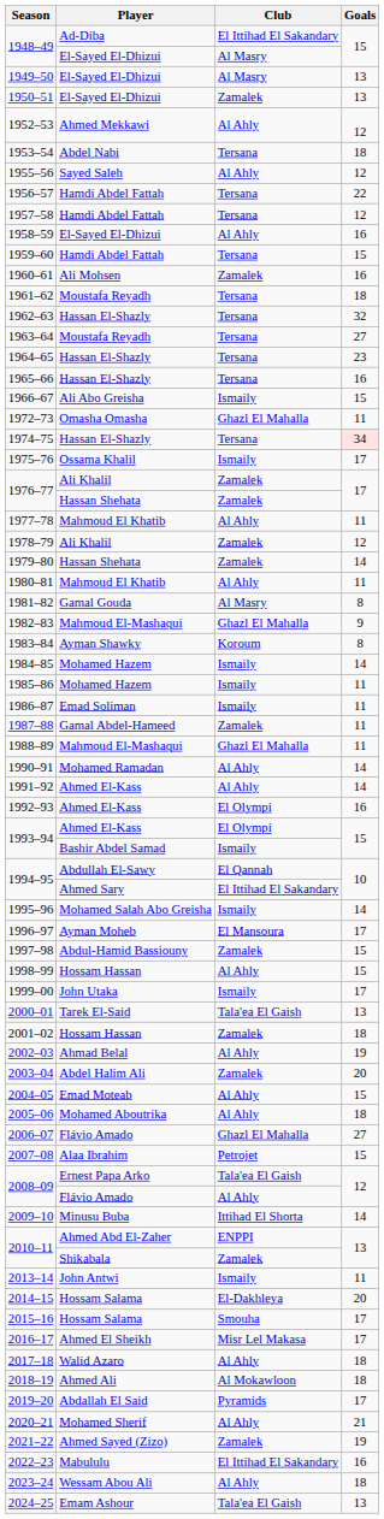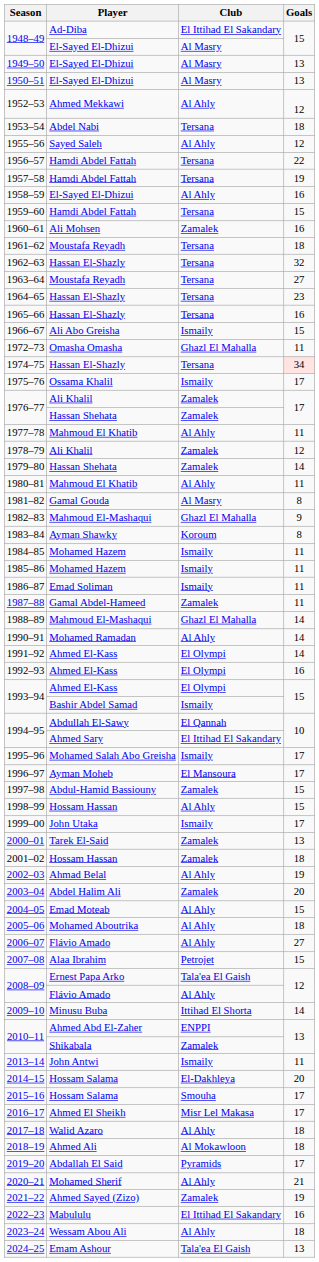 <table class="wikitable" >
 <tr>
 <th>Season</th>
 <th>Player</th>
 <th>Club</th>
 <th>Goals</th>
 </tr>
 <tr>
 <td rowspan="2" style="text-align:center;"><a href='#'>1948–49</a></td>
 <td> <a href='#'>Ad-Diba</a></td>
 <td><a href='#'>El Ittihad El Sakandary</a></td>
 <td rowspan="2" style="text-align:center;">15</td>
 </tr>
 <tr>
 <td> <a href='#'>El-Sayed El-Dhizui</a></td>
 <td><a href='#'>Al Masry</a></td>
 </tr>
 <tr>
 <td style="text-align:center;"><a href='#'>1949–50</a></td>
 <td> <a href='#'>El-Sayed El-Dhizui</a></td>
 <td><a href='#'>Al Masry</a></td>
 <td style="text-align:center;">13</td>
 </tr>
 <tr>
 <td style="text-align:center;"><a href='#'>1950–51</a></td>
 <td> <a href='#'>El-Sayed El-Dhizui</a></td>
-<td><a href='#'>Zamalek</a></td>
+<td><a href='#'>Al Masry</a></td>
 <td style="text-align:center;">13</td>
 </tr>
 <tr>
 <td style="text-align:center;">1952–53</td>
 <td> <a href='#'>Ahmed Mekkawi</a></td>
 <td><a href='#'>Al Ahly</a></td>
 <td style="text-align:center;"><br>12</td>
 </tr>
 <tr>
 <td style="text-align:center;">1953–54</td>
 <td> <a href='#'>Abdel Nabi</a></td>
 <td><a href='#'>Tersana</a></td>
 <td style="text-align:center;">18</td>
 </tr>
 <tr>
 <td style="text-align:center;">1955–56</td>
 <td> <a href='#'>Sayed Saleh</a></td>
 <td><a href='#'>Al Ahly</a></td>
 <td style="text-align:center;">12</td>
 </tr>
 <tr>
 <td style="text-align:center;">1956–57</td>
 <td> <a href='#'>Hamdi Abdel Fattah</a></td>
 <td><a href='#'>Tersana</a></td>
 <td style="text-align:center;">22</td>
 </tr>
 <tr>
 <td style="text-align:center;">1957–58</td>
 <td> <a href='#'>Hamdi Abdel Fattah</a></td>
 <td><a href='#'>Tersana</a></td>
-<td style="text-align:center;">12</td>
+<td style="text-align:center;">19</td>
 </tr>
 <tr>
 <td style="text-align:center;">1958–59</td>
 <td> <a href='#'>El-Sayed El-Dhizui</a></td>
 <td><a href='#'>Al Ahly</a></td>
 <td style="text-align:center;">16</td>
 </tr>
 <tr>
 <td style="text-align:center;">1959–60</td>
 <td> <a href='#'>Hamdi Abdel Fattah</a></td>
 <td><a href='#'>Tersana</a></td>
 <td style="text-align:center;">15</td>
 </tr>
 <tr>
 <td style="text-align:center;">1960–61</td>
 <td> <a href='#'>Ali Mohsen</a></td>
 <td><a href='#'>Zamalek</a></td>
 <td style="text-align:center;">16</td>
 </tr>
 <tr>
 <td style="text-align:center;">1961–62</td>
 <td> <a href='#'>Moustafa Reyadh</a></td>
 <td><a href='#'>Tersana</a></td>
 <td style="text-align:center;">18</td>
 </tr>
 <tr>
 <td style="text-align:center;">1962–63</td>
 <td> <a href='#'>Hassan El-Shazly</a></td>
 <td><a href='#'>Tersana</a></td>
 <td style="text-align:center;">32</td>
 </tr>
 <tr>
 <td style="text-align:center;">1963–64</td>
 <td> <a href='#'>Moustafa Reyadh</a></td>
 <td><a href='#'>Tersana</a></td>
 <td style="text-align:center;">27</td>
 </tr>
 <tr>
 <td style="text-align:center;">1964–65</td>
 <td> <a href='#'>Hassan El-Shazly</a></td>
 <td><a href='#'>Tersana</a></td>
 <td style="text-align:center;">23</td>
 </tr>
 <tr>
 <td style="text-align:center;">1965–66</td>
 <td> <a href='#'>Hassan El-Shazly</a></td>
 <td><a href='#'>Tersana</a></td>
 <td style="text-align:center;">16</td>
 </tr>
 <tr>
 <td style="text-align:center;">1966–67</td>
 <td> <a href='#'>Ali Abo Greisha</a></td>
 <td><a href='#'>Ismaily</a></td>
 <td style="text-align:center;">15</td>
 </tr>
 <tr>
 <td style="text-align:center;">1972–73</td>
 <td> <a href='#'>Omasha Omasha</a></td>
 <td><a href='#'>Ghazl El Mahalla</a></td>
 <td style="text-align:center;">11</td>
 </tr>
 <tr>
 <td style="text-align:center;">1974–75</td>
 <td> <a href='#'>Hassan El-Shazly</a></td>
 <td><a href='#'>Tersana</a></td>
 <td style="text-align:center;" bgcolor=mistyrose>34</td>
 </tr>
 <tr>
 <td style="text-align:center;">1975–76</td>
 <td> <a href='#'>Ossama Khalil</a></td>
 <td><a href='#'>Ismaily</a></td>
 <td style="text-align:center;">17</td>
 </tr>
 <tr>
 <td rowspan="2" style="text-align:center;">1976–77</td>
 <td> <a href='#'>Ali Khalil</a></td>
 <td><a href='#'>Zamalek</a></td>
 <td rowspan="2" style="text-align:center;">17</td>
 </tr>
 <tr>
 <td> <a href='#'>Hassan Shehata</a></td>
 <td><a href='#'>Zamalek</a></td>
 </tr>
 <tr>
 <td style="text-align:center;">1977–78</td>
 <td> <a href='#'>Mahmoud El Khatib</a></td>
 <td><a href='#'>Al Ahly</a></td>
 <td style="text-align:center;">11</td>
 </tr>
 <tr>
 <td style="text-align:center;">1978–79</td>
 <td> <a href='#'>Ali Khalil</a></td>
 <td><a href='#'>Zamalek</a></td>
 <td style="text-align:center;">12</td>
 </tr>
 <tr>
 <td style="text-align:center;">1979–80</td>
 <td> <a href='#'>Hassan Shehata</a></td>
 <td><a href='#'>Zamalek</a></td>
 <td style="text-align:center;">14</td>
 </tr>
 <tr>
 <td style="text-align:center;">1980–81</td>
 <td> <a href='#'>Mahmoud El Khatib</a></td>
 <td><a href='#'>Al Ahly</a></td>
 <td style="text-align:center;">11</td>
 </tr>
 <tr>
 <td style="text-align:center;">1981–82</td>
 <td> <a href='#'>Gamal Gouda</a></td>
 <td><a href='#'>Al Masry</a></td>
 <td style="text-align:center;">8</td>
 </tr>
 <tr>
 <td style="text-align:center;">1982–83</td>
 <td> <a href='#'>Mahmoud El-Mashaqui</a></td>
 <td><a href='#'>Ghazl El Mahalla</a></td>
 <td style="text-align:center;">9</td>
 </tr>
 <tr>
 <td style="text-align:center;">1983–84</td>
 <td> <a href='#'>Ayman Shawky</a></td>
 <td><a href='#'>Koroum</a></td>
 <td style="text-align:center;">8</td>
 </tr>
 <tr>
 <td style="text-align:center;">1984–85</td>
 <td> <a href='#'>Mohamed Hazem</a></td>
 <td><a href='#'>Ismaily</a></td>
-<td style="text-align:center;">14</td>
+<td style="text-align:center;">11</td>
 </tr>
 <tr>
 <td style="text-align:center;">1985–86</td>
 <td> <a href='#'>Mohamed Hazem</a></td>
 <td><a href='#'>Ismaily</a></td>
 <td style="text-align:center;">11</td>
 </tr>
 <tr>
 <td style="text-align:center;">1986–87</td>
 <td> <a href='#'>Emad Soliman</a></td>
 <td><a href='#'>Ismaily</a></td>
 <td style="text-align:center;">11</td>
 </tr>
 <tr>
 <td style="text-align:center;"><a href='#'>1987–88</a></td>
 <td> <a href='#'>Gamal Abdel-Hameed</a></td>
 <td><a href='#'>Zamalek</a></td>
 <td style="text-align:center;">11</td>
 </tr>
 <tr>
 <td style="text-align:center;">1988–89</td>
 <td> <a href='#'>Mahmoud El-Mashaqui</a></td>
 <td><a href='#'>Ghazl El Mahalla</a></td>
-<td style="text-align:center;">11</td>
+<td style="text-align:center;">14</td>
 </tr>
 <tr>
 <td style="text-align:center;">1990–91</td>
 <td> <a href='#'>Mohamed Ramadan</a></td>
 <td><a href='#'>Al Ahly</a></td>
 <td style="text-align:center;">14</td>
 </tr>
 <tr>
 <td style="text-align:center;">1991–92</td>
 <td> <a href='#'>Ahmed El-Kass</a></td>
-<td><a href='#'>Al Ahly</a></td>
+<td><a href='#'>El Olympi</a></td>
 <td style="text-align:center;">14</td>
 </tr>
 <tr>
 <td style="text-align:center;">1992–93</td>
 <td> <a href='#'>Ahmed El-Kass</a></td>
 <td><a href='#'>El Olympi</a></td>
 <td style="text-align:center;">16</td>
 </tr>
 <tr>
 <td rowspan="2" style="text-align:center;">1993–94</td>
 <td> <a href='#'>Ahmed El-Kass</a></td>
 <td><a href='#'>El Olympi</a></td>
 <td rowspan="2" style="text-align:center;">15</td>
 </tr>
 <tr>
 <td> <a href='#'>Bashir Abdel Samad</a></td>
 <td><a href='#'>Ismaily</a></td>
 </tr>
 <tr>
 <td rowspan="2" style="text-align:center;">1994–95</td>
 <td> <a href='#'>Abdullah El-Sawy</a></td>
 <td><a href='#'>El Qannah</a></td>
 <td rowspan="2" style="text-align:center;">10</td>
 </tr>
 <tr>
 <td> <a href='#'>Ahmed Sary</a></td>
 <td><a href='#'>El Ittihad El Sakandary</a></td>
 </tr>
 <tr>
 <td style="text-align:center;">1995–96</td>
 <td> <a href='#'>Mohamed Salah Abo Greisha</a></td>
 <td><a href='#'>Ismaily</a></td>
-<td style="text-align:center;">14</td>
+<td style="text-align:center;">17</td>
 </tr>
 <tr>
 <td style="text-align:center;">1996–97</td>
 <td> <a href='#'>Ayman Moheb</a></td>
 <td><a href='#'>El Mansoura</a></td>
 <td style="text-align:center;">17</td>
 </tr>
 <tr>
 <td style="text-align:center;">1997–98</td>
 <td> <a href='#'>Abdul-Hamid Bassiouny</a></td>
 <td><a href='#'>Zamalek</a></td>
 <td style="text-align:center;">15</td>
 </tr>
 <tr>
 <td style="text-align:center;">1998–99</td>
 <td> <a href='#'>Hossam Hassan</a></td>
 <td><a href='#'>Al Ahly</a></td>
 <td style="text-align:center;">15</td>
 </tr>
 <tr>
 <td style="text-align:center;">1999–00</td>
 <td> <a href='#'>John Utaka</a></td>
 <td><a href='#'>Ismaily</a></td>
 <td style="text-align:center;">17</td>
 </tr>
 <tr>
 <td style="text-align:center;"><a href='#'>2000–01</a></td>
 <td> <a href='#'>Tarek El-Said</a></td>
-<td><a href='#'>Tala'ea El Gaish</a></td>
+<td><a href='#'>Zamalek</a></td>
 <td style="text-align:center;">13</td>
 </tr>
 <tr>
 <td style="text-align:center;">2001–02</td>
 <td> <a href='#'>Hossam Hassan</a></td>
 <td><a href='#'>Zamalek</a></td>
 <td style="text-align:center;">18</td>
 </tr>
 <tr>
 <td style="text-align:center;"><a href='#'>2002–03</a></td>
 <td> <a href='#'>Ahmad Belal</a></td>
 <td><a href='#'>Al Ahly</a></td>
 <td style="text-align:center;">19</td>
 </tr>
 <tr>
 <td style="text-align:center;"><a href='#'>2003–04</a></td>
 <td> <a href='#'>Abdel Halim Ali</a></td>
 <td><a href='#'>Zamalek</a></td>
 <td style="text-align:center;">20</td>
 </tr>
 <tr>
 <td style="text-align:center;"><a href='#'>2004–05</a></td>
 <td> <a href='#'>Emad Moteab</a></td>
 <td><a href='#'>Al Ahly</a></td>
 <td style="text-align:center;">15</td>
 </tr>
 <tr>
 <td style="text-align:center;"><a href='#'>2005–06</a></td>
 <td> <a href='#'>Mohamed Aboutrika</a></td>
 <td><a href='#'>Al Ahly</a></td>
 <td style="text-align:center;">18</td>
 </tr>
 <tr>
 <td style="text-align:center;"><a href='#'>2006–07</a></td>
 <td> <a href='#'>Flávio Amado</a></td>
-<td><a href='#'>Ghazl El Mahalla</a></td>
+<td><a href='#'>Al Ahly</a></td>
 <td style="text-align:center;">27</td>
 </tr>
 <tr>
 <td style="text-align:center;"><a href='#'>2007–08</a></td>
 <td> <a href='#'>Alaa Ibrahim</a></td>
 <td><a href='#'>Petrojet</a></td>
 <td style="text-align:center;">15</td>
 </tr>
 <tr>
 <td rowspan="2" style="text-align:center;"><a href='#'>2008–09</a></td>
 <td> <a href='#'>Ernest Papa Arko</a></td>
 <td><a href='#'>Tala'ea El Gaish</a></td>
 <td rowspan="2" style="text-align:center;">12</td>
 </tr>
 <tr>
 <td> <a href='#'>Flávio Amado</a></td>
 <td><a href='#'>Al Ahly</a></td>
 </tr>
 <tr>
 <td style="text-align:center;"><a href='#'>2009–10</a></td>
 <td> <a href='#'>Minusu Buba</a></td>
 <td><a href='#'>Ittihad El Shorta</a></td>
 <td style="text-align:center;">14</td>
 </tr>
 <tr>
 <td rowspan="2" style="text-align:center;"><a href='#'>2010–11</a></td>
 <td> <a href='#'>Ahmed Abd El-Zaher</a></td>
 <td><a href='#'>ENPPI</a></td>
 <td rowspan="2" style="text-align:center;">13</td>
 </tr>
 <tr>
 <td> <a href='#'>Shikabala</a></td>
 <td><a href='#'>Zamalek</a></td>
 </tr>
 <tr>
 <td style="text-align:center;"><a href='#'>2013–14</a></td>
 <td> <a href='#'>John Antwi</a></td>
 <td><a href='#'>Ismaily</a></td>
 <td style="text-align:center;">11</td>
 </tr>
 <tr>
 <td style="text-align:center;"><a href='#'>2014–15</a></td>
 <td> <a href='#'>Hossam Salama</a></td>
 <td><a href='#'>El-Dakhleya</a></td>
 <td style="text-align:center;">20</td>
 </tr>
 <tr>
 <td style="text-align:center;"><a href='#'>2015–16</a></td>
 <td> <a href='#'>Hossam Salama</a></td>
 <td><a href='#'>Smouha</a></td>
 <td style="text-align:center;">17</td>
 </tr>
 <tr>
 <td style="text-align:center;"><a href='#'>2016–17</a></td>
 <td> <a href='#'>Ahmed El Sheikh</a></td>
 <td><a href='#'>Misr Lel Makasa</a></td>
 <td style="text-align:center;">17</td>
 </tr>
 <tr>
 <td style="text-align:center;"><a href='#'>2017–18</a></td>
 <td> <a href='#'>Walid Azaro</a></td>
 <td><a href='#'>Al Ahly</a></td>
 <td style="text-align:center;">18</td>
 </tr>
 <tr>
 <td style="text-align:center;"><a href='#'>2018–19</a></td>
 <td> <a href='#'>Ahmed Ali</a></td>
 <td><a href='#'>Al Mokawloon</a></td>
 <td style="text-align:center;">18</td>
 </tr>
 <tr>
 <td style="text-align:center;"><a href='#'>2019–20</a></td>
 <td> <a href='#'>Abdallah El Said</a></td>
 <td><a href='#'>Pyramids</a></td>
 <td style="text-align:center;">17</td>
 </tr>
 <tr>
 <td style="text-align:center;"><a href='#'>2020–21</a></td>
 <td> <a href='#'>Mohamed Sherif</a></td>
 <td><a href='#'>Al Ahly</a></td>
 <td style="text-align:center;">21</td>
 </tr>
 <tr>
 <td style="text-align:center;"><a href='#'>2021–22</a></td>
 <td> <a href='#'>Ahmed Sayed (Zizo)</a></td>
 <td><a href='#'>Zamalek</a></td>
 <td style="text-align:center;">19</td>
 </tr>
 <tr>
 <td style="text-align:center;"><a href='#'>2022–23</a></td>
 <td> <a href='#'>Mabululu</a></td>
 <td><a href='#'>El Ittihad El Sakandary</a></td>
 <td style="text-align:center;">16</td>
 </tr>
 <tr>
 <td style="text-align:center;"><a href='#'>2023–24</a></td>
 <td> <a href='#'>Wessam Abou Ali</a></td>
 <td><a href='#'>Al Ahly</a></td>
 <td style="text-align:center;">18</td>
 </tr>
 <tr>
 <td style="text-align:center;"><a href='#'>2024–25</a></td>
 <td> <a href='#'>Emam Ashour</a></td>
 <td><a href='#'>Tala'ea El Gaish</a></td>
 <td style="text-align:center;">13</td>
 </tr>
 </table>
